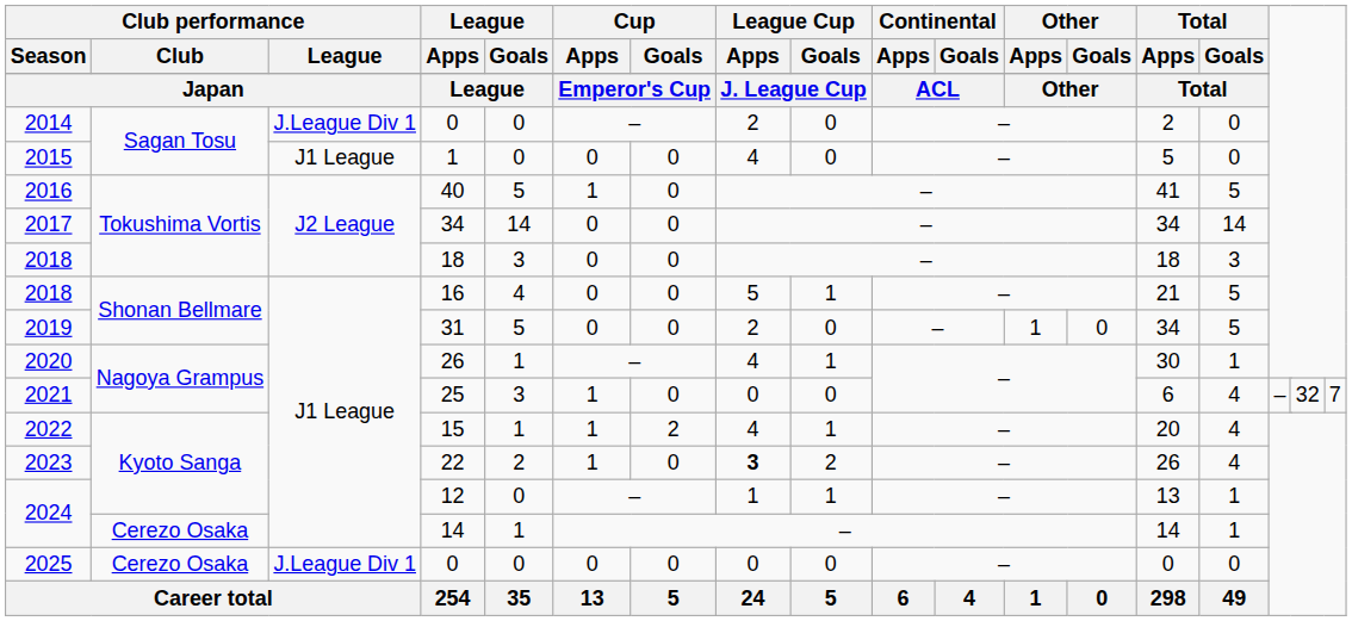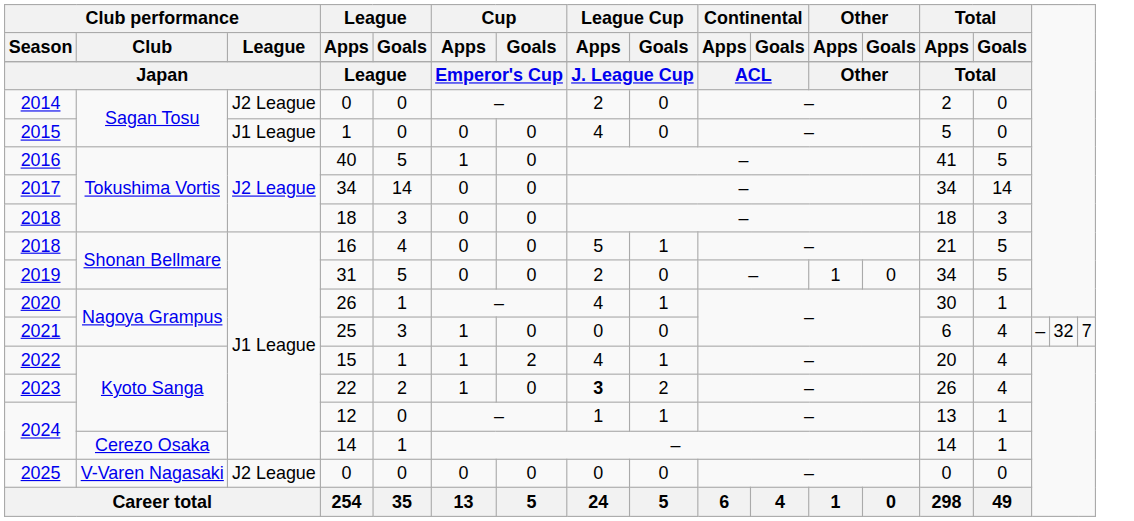 <table class="wikitable" style="text-align:center">
 <tr>
 <th colspan=3>Club performance</th>
 <th colspan=2>League</th>
 <th colspan=2>Cup</th>
 <th colspan=2>League Cup</th>
 <th colspan=2>Continental</th>
 <th colspan=2>Other</th>
 <th colspan=2>Total</th>
 </tr>
 <tr>
 <th>Season</th>
 <th>Club</th>
 <th>League</th>
 <th>Apps</th>
 <th>Goals</th>
 <th>Apps</th>
 <th>Goals</th>
 <th>Apps</th>
 <th>Goals</th>
 <th>Apps</th>
 <th>Goals</th>
 <th>Apps</th>
 <th>Goals</th>
 <th>Apps</th>
 <th>Goals</th>
 </tr>
 <tr>
 </tr>
 <tr>
 <th colspan=3>Japan</th>
 <th colspan=2>League</th>
 <th colspan=2><a href='#'>Emperor's Cup</a></th>
 <th colspan=2><a href='#'>J. League Cup</a></th>
 <th colspan=2><a href='#'>ACL</a></th>
 <th colspan=2>Other</th>
 <th colspan=2>Total</th>
 </tr>
 <tr>
 <td><a href='#'>2014</a></td>
 <td rowspan="2"><a href='#'>Sagan Tosu</a></td>
-<td><a href='#'>J.League Div 1</a></td>
+<td>J2 League</td>
 <td>0</td>
 <td>0</td>
 <td colspan="2">–</td>
 <td>2</td>
 <td>0</td>
 <td colspan="4">–</td>
 <td>2</td>
 <td>0</td>
 </tr>
 <tr>
 <td><a href='#'>2015</a></td>
 <td>J1 League</td>
 <td>1</td>
 <td>0</td>
 <td>0</td>
 <td>0</td>
 <td>4</td>
 <td>0</td>
 <td colspan="4">–</td>
 <td>5</td>
 <td>0</td>
 </tr>
 <tr>
 <td><a href='#'>2016</a></td>
 <td rowspan="3"><a href='#'>Tokushima Vortis</a></td>
 <td rowspan="3"><a href='#'>J2 League</a></td>
 <td>40</td>
 <td>5</td>
 <td>1</td>
 <td>0</td>
 <td colspan="6">–</td>
 <td>41</td>
 <td>5</td>
 </tr>
 <tr>
 <td><a href='#'>2017</a></td>
 <td>34</td>
 <td>14</td>
 <td>0</td>
 <td>0</td>
 <td colspan="6">–</td>
 <td>34</td>
 <td>14</td>
 </tr>
 <tr>
 <td><a href='#'>2018</a></td>
 <td>18</td>
 <td>3</td>
 <td>0</td>
 <td>0</td>
 <td colspan="6">–</td>
 <td>18</td>
 <td>3</td>
 </tr>
 <tr>
 <td><a href='#'>2018</a></td>
 <td rowspan="2"><a href='#'>Shonan Bellmare</a></td>
 <td rowspan="8">J1 League</td>
 <td>16</td>
 <td>4</td>
 <td>0</td>
 <td>0</td>
 <td>5</td>
 <td>1</td>
 <td colspan="4">–</td>
 <td>21</td>
 <td>5</td>
 </tr>
 <tr>
 <td><a href='#'>2019</a></td>
 <td>31</td>
 <td>5</td>
 <td>0</td>
 <td>0</td>
 <td>2</td>
 <td>0</td>
 <td colspan="2">–</td>
 <td>1</td>
 <td>0</td>
 <td>34</td>
 <td>5</td>
 </tr>
 <tr>
 <td><a href='#'>2020</a></td>
 <td rowspan="2"><a href='#'>Nagoya Grampus</a></td>
 <td>26</td>
 <td>1</td>
 <td colspan="2">–</td>
 <td>4</td>
 <td>1</td>
 <td rowspan="2" colspan="4">–</td>
 <td>30</td>
 <td>1</td>
 </tr>
 <tr>
 <td><a href='#'>2021</a></td>
 <td>25</td>
 <td>3</td>
 <td>1</td>
 <td>0</td>
 <td>0</td>
 <td>0</td>
 <td>6</td>
 <td>4</td>
 <td colspan="2">–</td>
 <td>32</td>
 <td>7</td>
 </tr>
 <tr>
 <td><a href='#'>2022</a></td>
 <td rowspan="3"><a href='#'>Kyoto Sanga</a></td>
 <td>15</td>
 <td>1</td>
 <td>1</td>
 <td>2</td>
 <td>4</td>
 <td>1</td>
 <td colspan="4">–</td>
 <td>20</td>
 <td>4</td>
 </tr>
 <tr>
 <td><a href='#'>2023</a></td>
 <td>22</td>
 <td>2</td>
 <td>1</td>
 <td>0</td>
 <td><strong>3</strong></td>
 <td>2</td>
 <td colspan="4">–</td>
 <td>26</td>
 <td>4</td>
 </tr>
 <tr>
 <td rowspan="2"><a href='#'>2024</a></td>
 <td>12</td>
 <td>0</td>
 <td colspan="2">–</td>
 <td>1</td>
 <td>1</td>
 <td colspan="4">–</td>
 <td>13</td>
 <td>1</td>
 </tr>
 <tr>
 <td><a href='#'>Cerezo Osaka</a></td>
 <td>14</td>
 <td>1</td>
 <td colspan="8">–</td>
 <td>14</td>
 <td>1</td>
 </tr>
 <tr>
 <td><a href='#'>2025</a></td>
-<td><a href='#'>Cerezo Osaka</a></td>
-<td><a href='#'>J.League Div 1</a></td>
+<td><a href='#'>V-Varen Nagasaki</a></td>
+<td>J2 League</td>
 <td>0</td>
 <td>0</td>
 <td>0</td>
 <td>0</td>
 <td>0</td>
 <td>0</td>
 <td colspan="4">–</td>
 <td>0</td>
 <td>0</td>
 </tr>
 <tr>
 <th colspan=3>Career total</th>
 <th>254</th>
 <th>35</th>
 <th>13</th>
 <th>5</th>
 <th>24</th>
 <th>5</th>
 <th>6</th>
 <th>4</th>
 <th>1</th>
 <th>0</th>
 <th>298</th>
 <th>49</th>
 </tr>
 </table>
